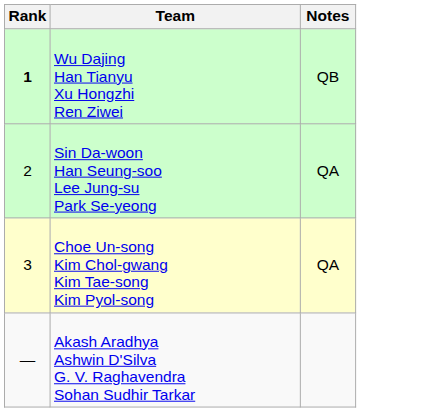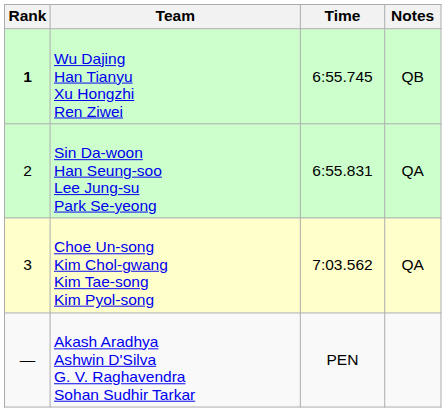 <table class=wikitable style="text-align:center">
 <tr>
 <th width=40>Rank</th>
 <th width=250>Team</th>
+<th width=80>Time</th>
 <th width=50>Notes</th>
 </tr>
 <tr bgcolor="ccffcc">
 <td><strong>1</strong></td>
 <td align=left><br><a href='#'>Wu Dajing</a><br><a href='#'>Han Tianyu</a><br><a href='#'>Xu Hongzhi</a><br><a href='#'>Ren Ziwei</a></td>
+<td>6:55.745</td>
 <td>QB</td>
 </tr>
 <tr bgcolor="ccffcc">
 <td>2</td>
 <td align=left><br><a href='#'>Sin Da-woon</a><br><a href='#'>Han Seung-soo</a><br><a href='#'>Lee Jung-su</a><br><a href='#'>Park Se-yeong</a></td>
+<td>6:55.831</td>
 <td>QA</td>
 </tr>
 <tr bgcolor="ffffcc">
 <td>3</td>
 <td align=left><br><a href='#'>Choe Un-song</a><br><a href='#'>Kim Chol-gwang</a><br><a href='#'>Kim Tae-song</a><br><a href='#'>Kim Pyol-song</a></td>
+<td>7:03.562</td>
 <td>QA</td>
 </tr>
 <tr>
 <td>—</td>
 <td align=left><br><a href='#'>Akash Aradhya</a><br><a href='#'>Ashwin D'Silva</a><br><a href='#'>G. V. Raghavendra</a><br><a href='#'>Sohan Sudhir Tarkar</a></td>
+<td>PEN</td>
 <td></td>
 </tr>
 </table>
